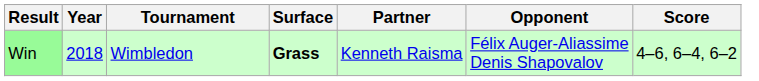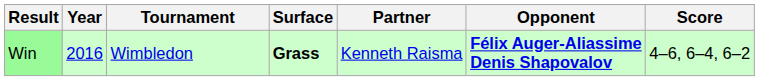 <table class="sortable wikitable">
 <tr>
 <th>Result</th>
 <th>Year</th>
 <th width=150>Tournament</th>
 <th>Surface</th>
 <th>Partner</th>
 <th>Opponent</th>
 <th class="unsortable">Score</th>
 </tr>
 <tr style="background:#ccffcc;">
 <td bgcolor=98fb98>Win</td>
-<td><a href='#'>2018</a></td>
+<td><a href='#'>2016</a></td>
 <td><a href='#'>Wimbledon</a></td>
 <td><strong>Grass</strong></td>
 <td> <a href='#'>Kenneth Raisma</a></td>
-<td> <a href='#'>Félix Auger-Aliassime</a> <br>  <a href='#'>Denis Shapovalov</a></td>
+<td><strong> <a href='#'>Félix Auger-Aliassime</a> <br>  <a href='#'>Denis Shapovalov</a></strong></td>
 <td>4–6, 6–4, 6–2</td>
 </tr>
 </table>
